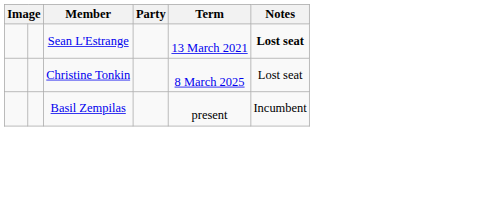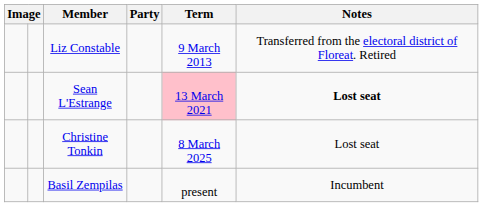 <table class="wikitable" style="text-align:center">
 <tr>
 <th colspan=2>Image</th>
 <th>Member</th>
 <th>Party</th>
 <th>Term</th>
 <th>Notes</th>
 </tr>
 <tr>
 <td> </td>
 <td></td>
+<td><a href='#'>Liz Constable</a><br></td>
+<td></td>
+<td><br> <a href='#'>9 March 2013</a></td>
+<td>Transferred from the <a href='#'>electoral district of Floreat</a>. Retired</td>
+</tr>
+<tr>
+<td> </td>
+<td></td>
 <td><a href='#'>Sean L'Estrange</a><br></td>
 <td></td>
-<td><br> <a href='#'>13 March 2021</a></td>
+<td style="background: pink;"><br> <a href='#'>13 March 2021</a></td>
 <td><strong>Lost seat</strong></td>
 </tr>
 <tr>
 <td> </td>
 <td></td>
 <td><a href='#'>Christine Tonkin</a><br></td>
 <td></td>
 <td><br> <a href='#'>8 March 2025</a></td>
 <td>Lost seat</td>
 </tr>
 <tr>
 <td> </td>
 <td></td>
 <td><a href='#'>Basil Zempilas</a><br></td>
 <td></td>
 <td><br> present</td>
 <td>Incumbent</td>
 </tr>
 </table>
